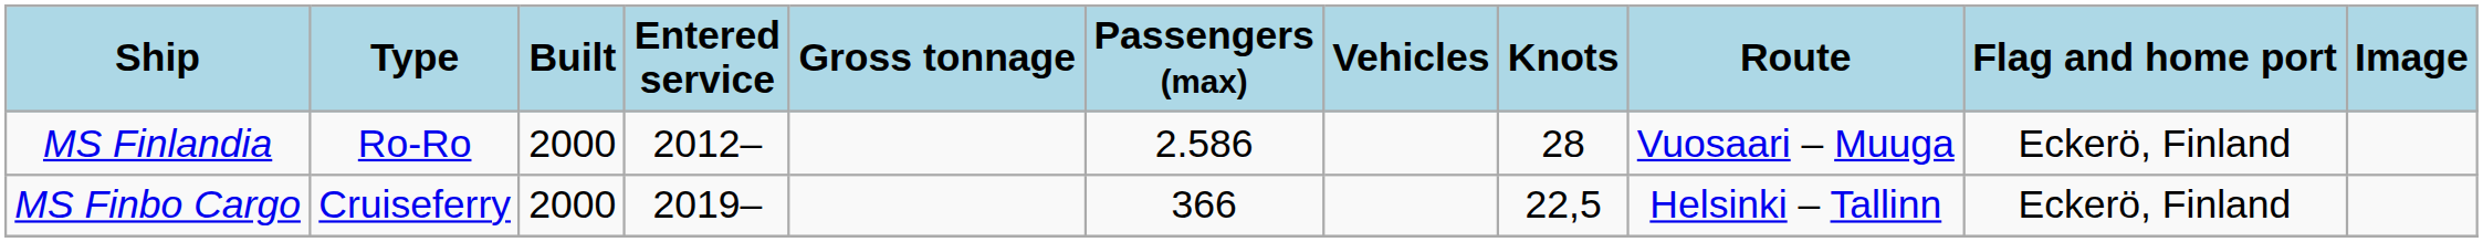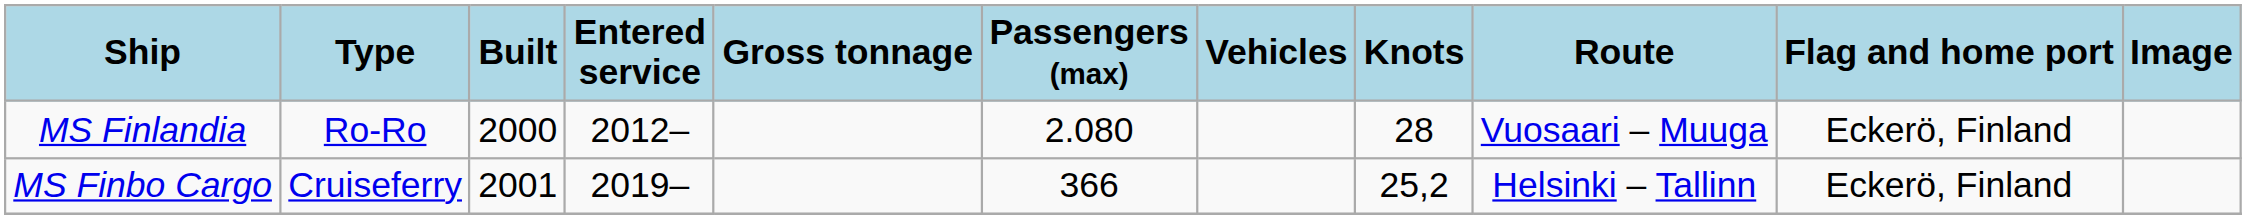 <table class="wikitable" style="text-align:center">
 <tr>
 <th style="background:lightblue">Ship</th>
 <th style="background:lightblue">Type</th>
 <th style="background:lightblue">Built</th>
 <th style="background:lightblue">Entered<br>service</th>
 <th style="background:lightblue">Gross tonnage</th>
 <th style="background:lightblue">Passengers<br><small>(max)</small></th>
 <th style="background:lightblue">Vehicles</th>
 <th style="background:lightblue">Knots</th>
 <th style="background:lightblue">Route</th>
 <th style="background:lightblue">Flag and home port</th>
 <th style="background:lightblue">Image</th>
 </tr>
 <tr>
 <td><em><a href='#'>MS Finlandia</a></em></td>
 <td><a href='#'>Ro-Ro</a></td>
 <td>2000</td>
 <td>2012–</td>
 <td></td>
-<td>2.586</td>
+<td>2.080</td>
 <td></td>
 <td>28</td>
 <td><a href='#'>Vuosaari</a> – <a href='#'>Muuga</a></td>
 <td>  Eckerö, Finland</td>
 <td></td>
 </tr>
 <tr>
 <td><em><a href='#'>MS Finbo Cargo</a></em></td>
 <td><a href='#'>Cruiseferry</a></td>
-<td>2000</td>
+<td>2001</td>
 <td>2019–</td>
 <td></td>
 <td>366</td>
 <td></td>
-<td>22,5</td>
+<td>25,2</td>
 <td><a href='#'>Helsinki</a> – <a href='#'>Tallinn</a></td>
 <td>  Eckerö, Finland</td>
 <td></td>
 </tr>
 <tr>
 </tr>
 </table>
